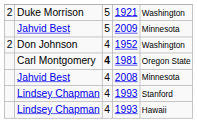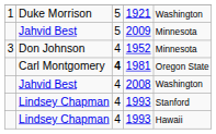 <table class="wikitable">
 <tr>
 </tr>
 <tr>
-<td>2</td>
+<td>1</td>
 <td>Duke Morrison</td>
 <td>5</td>
 <td><a href='#'>1921</a></td>
 <td style="font-size:80%;">Washington</td>
 </tr>
 <tr>
 <td></td>
 <td><a href='#'>Jahvid Best</a></td>
 <td>5</td>
 <td><a href='#'>2009</a></td>
 <td style="font-size:80%;">Minnesota</td>
 </tr>
 <tr>
-<td>2</td>
+<td>3</td>
 <td>Don Johnson</td>
 <td>4</td>
 <td><a href='#'>1952</a></td>
-<td style="font-size:80%;">Washington</td>
+<td style="font-size:80%;">Minnesota</td>
 </tr>
 <tr>
 <td></td>
 <td>Carl Montgomery</td>
 <td><strong>4</strong></td>
 <td><a href='#'>1981</a></td>
 <td style="font-size:80%;">Oregon State</td>
 </tr>
 <tr>
 <td></td>
 <td><a href='#'>Jahvid Best</a></td>
 <td>4</td>
 <td><a href='#'>2008</a></td>
-<td style="font-size:80%;">Minnesota</td>
+<td style="font-size:80%;">Washington</td>
 </tr>
 <tr>
 <td></td>
 <td><a href='#'>Lindsey Chapman</a></td>
 <td>4</td>
 <td><a href='#'>1993</a></td>
 <td style="font-size:80%;">Stanford</td>
 </tr>
 <tr>
 <td></td>
 <td><a href='#'>Lindsey Chapman</a></td>
 <td>4</td>
 <td><a href='#'>1993</a></td>
 <td style="font-size:80%;">Hawaii</td>
 </tr>
 </table>
